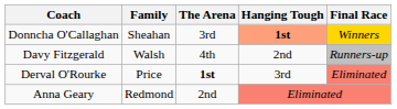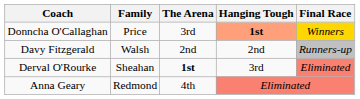 <table class="wikitable sortable" style="margin: auto; text-align: center;">
 <tr>
 <th>Coach</th>
 <th>Family</th>
 <th>The Arena</th>
 <th>Hanging Tough</th>
 <th>Final Race</th>
 </tr>
 <tr>
 <td>Donncha O'Callaghan</td>
-<td>Sheahan</td>
+<td>Price</td>
 <td>3rd</td>
 <td style="background: lightsalmon;"><strong>1st</strong></td>
 <td style="background:gold;"><em>Winners</em></td>
 </tr>
 <tr>
 <td>Davy Fitzgerald</td>
 <td>Walsh</td>
-<td>4th</td>
+<td>2nd</td>
 <td>2nd</td>
 <td style="background:silver;"><em>Runners-up</em></td>
 </tr>
 <tr>
 <td>Derval O'Rourke</td>
-<td>Price</td>
+<td>Sheahan</td>
 <td><strong>1st</strong></td>
 <td>3rd</td>
 <td style="background:#FA8072;"><em>Eliminated</em></td>
 </tr>
 <tr>
 <td>Anna Geary</td>
 <td>Redmond</td>
-<td>2nd</td>
+<td>4th</td>
 <td colspan="2" style="background:#FA8072;"><em>Eliminated</em></td>
 </tr>
 </table>
